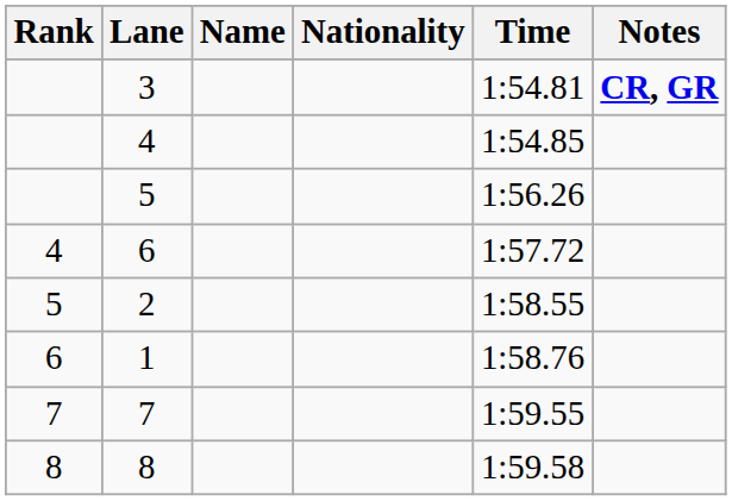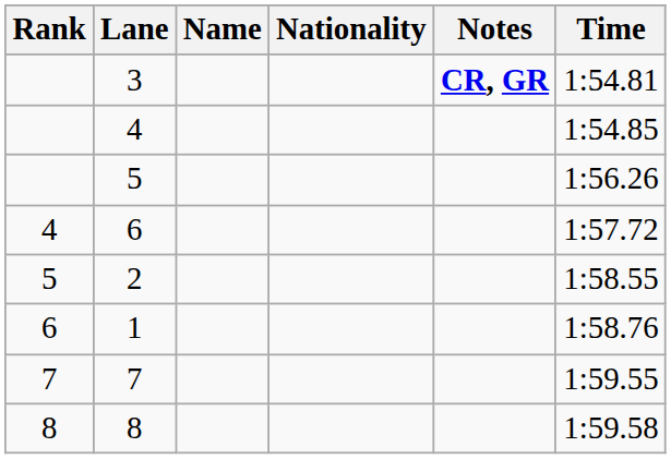 <table class="wikitable sortable" style="text-align:center">
 <tr>
 <th>Rank</th>
 <th>Lane</th>
 <th>Name</th>
 <th>Nationality</th>
+<th>Notes</th>
 <th>Time</th>
-<th>Notes</th>
 </tr>
 <tr>
 <td></td>
 <td>3</td>
 <td align="left"></td>
 <td align="left"></td>
+<td><strong><a href='#'>CR</a>, <a href='#'>GR</a></strong></td>
 <td>1:54.81</td>
-<td><strong><a href='#'>CR</a>, <a href='#'>GR</a></strong></td>
 </tr>
 <tr>
 <td></td>
 <td>4</td>
 <td align="left"></td>
 <td align="left"></td>
+<td></td>
 <td>1:54.85</td>
-<td></td>
 </tr>
 <tr>
 <td></td>
 <td>5</td>
 <td align="left"></td>
 <td align="left"></td>
+<td></td>
 <td>1:56.26</td>
-<td></td>
 </tr>
 <tr>
 <td>4</td>
 <td>6</td>
 <td align="left"></td>
 <td align="left"></td>
+<td></td>
 <td>1:57.72</td>
-<td></td>
 </tr>
 <tr>
 <td>5</td>
 <td>2</td>
 <td align="left"></td>
 <td align="left"></td>
+<td></td>
 <td>1:58.55</td>
-<td></td>
 </tr>
 <tr>
 <td>6</td>
 <td>1</td>
 <td align="left"></td>
 <td align="left"></td>
+<td></td>
 <td>1:58.76</td>
-<td></td>
 </tr>
 <tr>
 <td>7</td>
 <td>7</td>
 <td align="left"></td>
 <td align="left"></td>
+<td></td>
 <td>1:59.55</td>
-<td></td>
 </tr>
 <tr>
 <td>8</td>
 <td>8</td>
 <td align="left"></td>
 <td align="left"></td>
+<td></td>
 <td>1:59.58</td>
-<td></td>
 </tr>
 </table>
